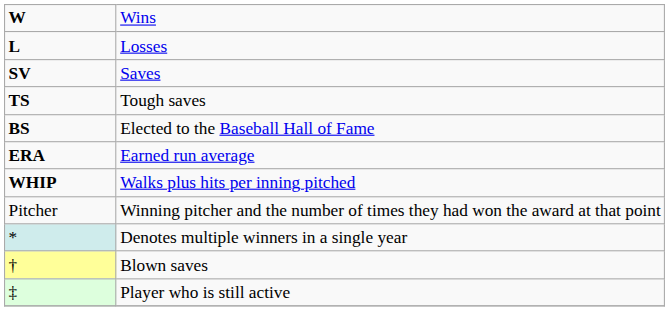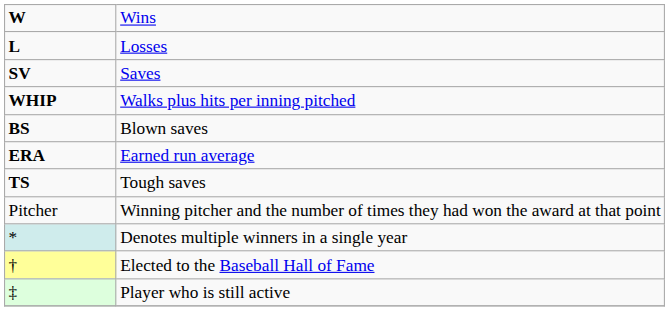 <table class="wikitable">
 <tr>
 <td><strong>W</strong></td>
 <td><a href='#'>Wins</a></td>
 </tr>
 <tr>
 <td><strong>L</strong></td>
 <td><a href='#'>Losses</a></td>
 </tr>
 <tr>
 <td><strong>SV</strong></td>
 <td><a href='#'>Saves</a></td>
 </tr>
 <tr>
-<td><strong>TS</strong></td>
-<td>Tough saves</td>
+<td><strong>WHIP</strong></td>
+<td><a href='#'>Walks plus hits per inning pitched</a></td>
 </tr>
 <tr>
 <td><strong>BS</strong></td>
-<td>Elected to the <a href='#'>Baseball Hall of Fame</a></td>
+<td>Blown saves</td>
 </tr>
 <tr>
 <td><strong>ERA</strong></td>
 <td><a href='#'>Earned run average</a></td>
 </tr>
 <tr>
-<td><strong>WHIP</strong></td>
-<td><a href='#'>Walks plus hits per inning pitched</a></td>
+<td><strong>TS</strong></td>
+<td>Tough saves</td>
 </tr>
 <tr>
 <td>Pitcher </td>
 <td>Winning pitcher and the number of times they had won the award at that point</td>
 </tr>
 <tr>
 <td style="background-color:#CFECEC; border:1px solid #aaaaaa; width:6em;">*</td>
 <td>Denotes multiple winners in a single year</td>
 </tr>
 <tr>
 <td style="background-color:#FFFF99; border:1px solid #aaaaaa; width:6em;">†</td>
-<td>Blown saves</td>
+<td>Elected to the <a href='#'>Baseball Hall of Fame</a></td>
 </tr>
 <tr>
 <td style="background-color:#DDFFDD; border:1px solid #aaaaaa; width:6em;">‡</td>
 <td>Player who is still active</td>
 </tr>
 <tr>
 </tr>
 </table>
